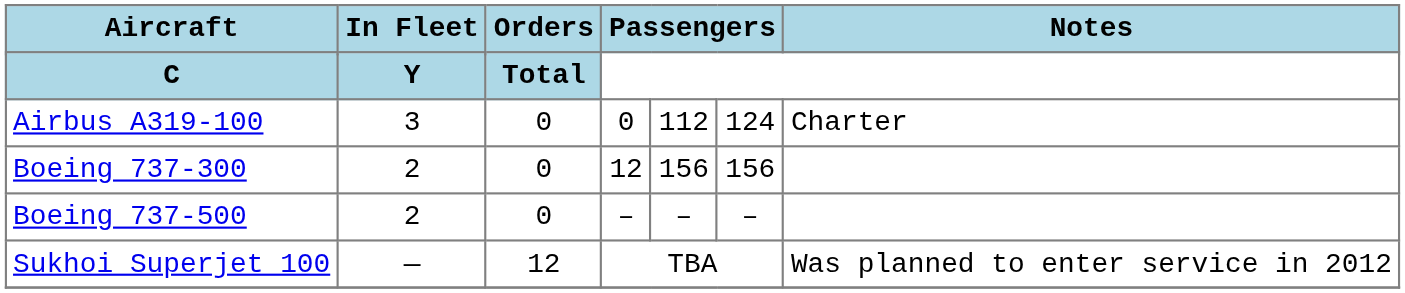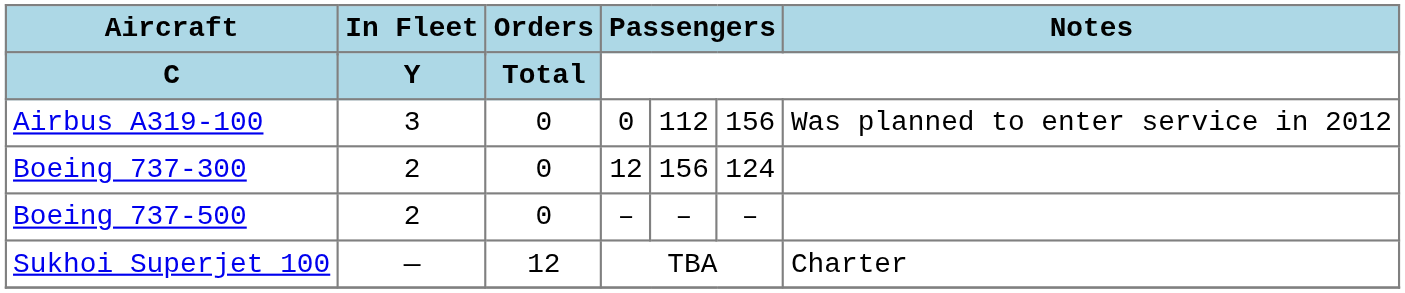 <table class="toccolours" border="1" cellpadding="3" style="margin:1em auto; border-collapse:collapse">
 <tr bgcolor=lightblue>
 <th rowspan="2">Aircraft</th>
 <th rowspan="2">In Fleet</th>
 <th rowspan="2">Orders</th>
 <th colspan="3">Passengers</th>
 <th rowspan="2">Notes</th>
 </tr>
 <tr>
 </tr>
 <tr bgcolor=lightblue>
 <th><abbr>C</abbr></th>
 <th><abbr>Y</abbr></th>
 <th>Total</th>
 </tr>
 <tr>
 <td><a href='#'>Airbus A319-100</a></td>
 <td align=center>3</td>
 <td align=center>0</td>
 <td align=center>0</td>
 <td align=center>112</td>
-<td align=center>124</td>
-<td>Charter</td>
+<td align=center>156</td>
+<td>Was planned to enter service in 2012</td>
 </tr>
 <tr>
 <td><a href='#'>Boeing 737-300</a></td>
 <td align=center>2</td>
 <td align=center>0</td>
 <td align=center>12</td>
 <td align=center>156</td>
-<td align=center>156</td>
+<td align=center>124</td>
 <td></td>
 </tr>
 <tr>
 <td><a href='#'>Boeing 737-500</a></td>
 <td align=center>2</td>
 <td align=center>0</td>
 <td align=center>–</td>
 <td align=center>–</td>
 <td align=center>–</td>
 <td></td>
 </tr>
 <tr>
 <td><a href='#'>Sukhoi Superjet 100</a></td>
 <td align=center>—</td>
 <td align=center>12</td>
 <td colspan=3, align=center>TBA</td>
-<td>Was planned to enter service in 2012</td>
+<td>Charter</td>
 </tr>
 <tr>
 </tr>
 </table>
